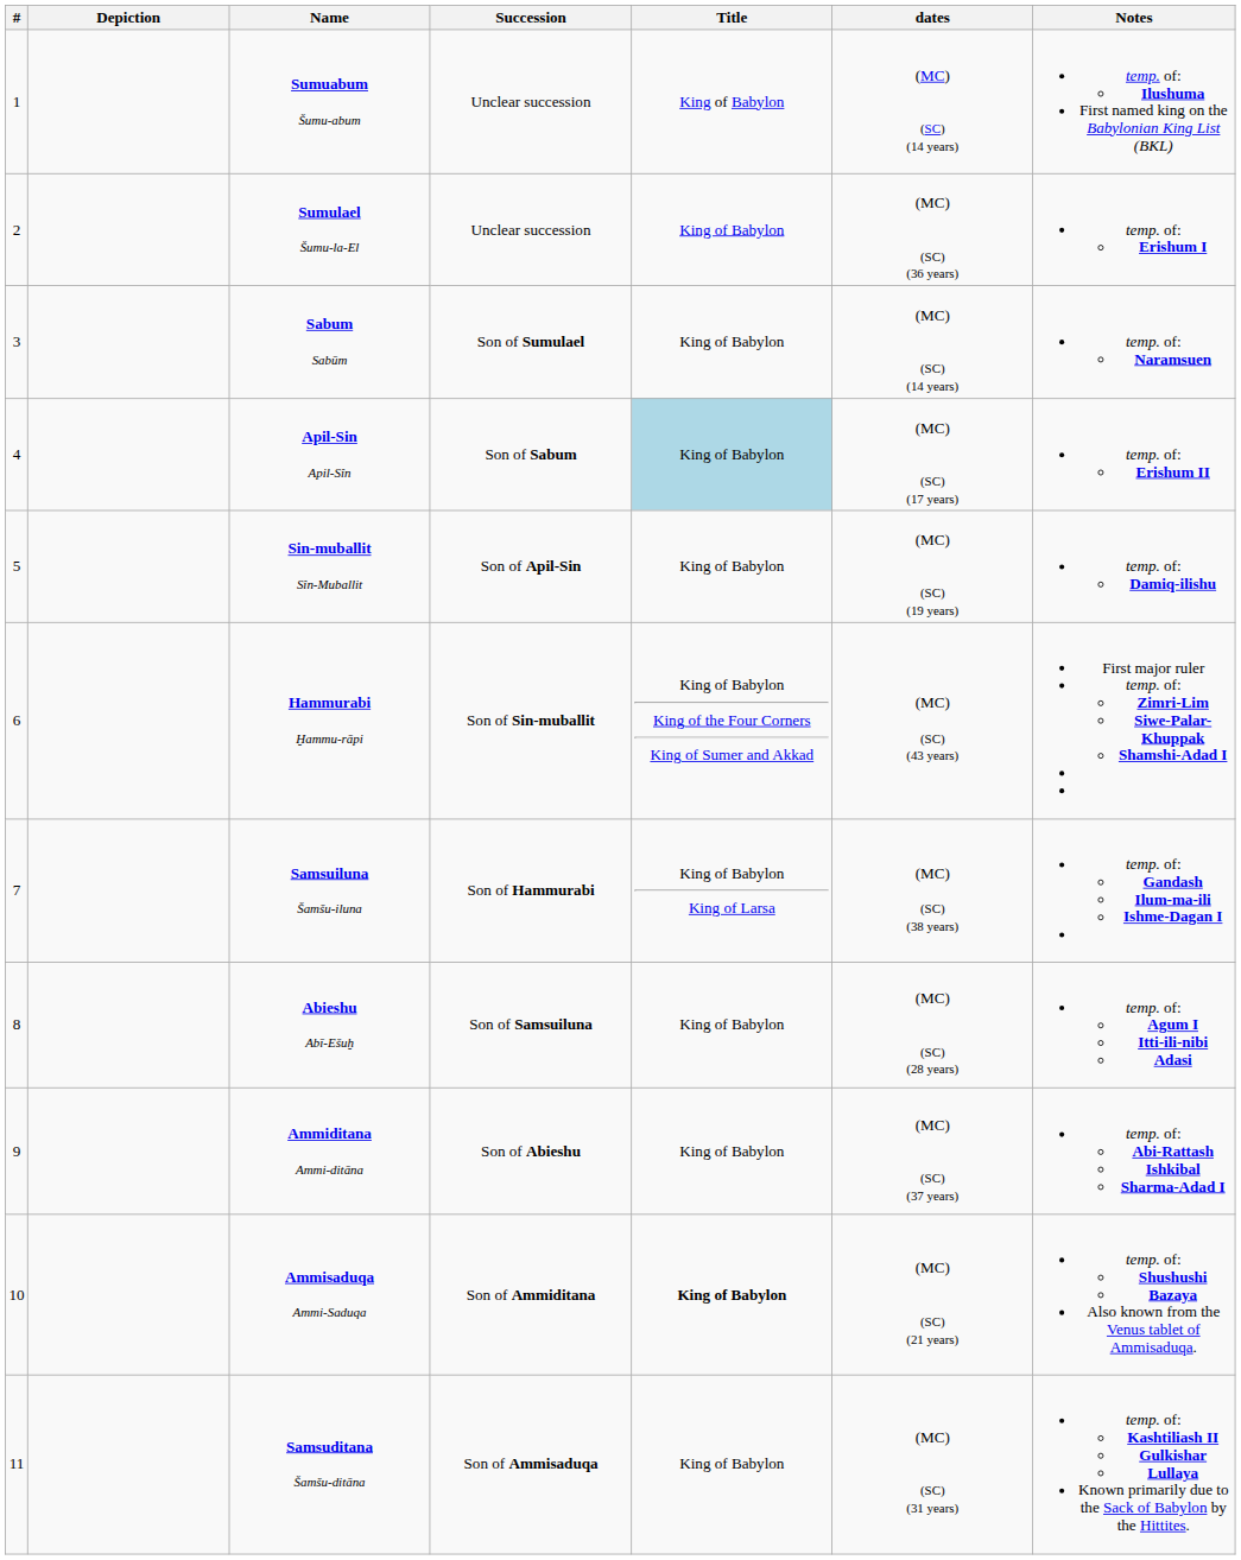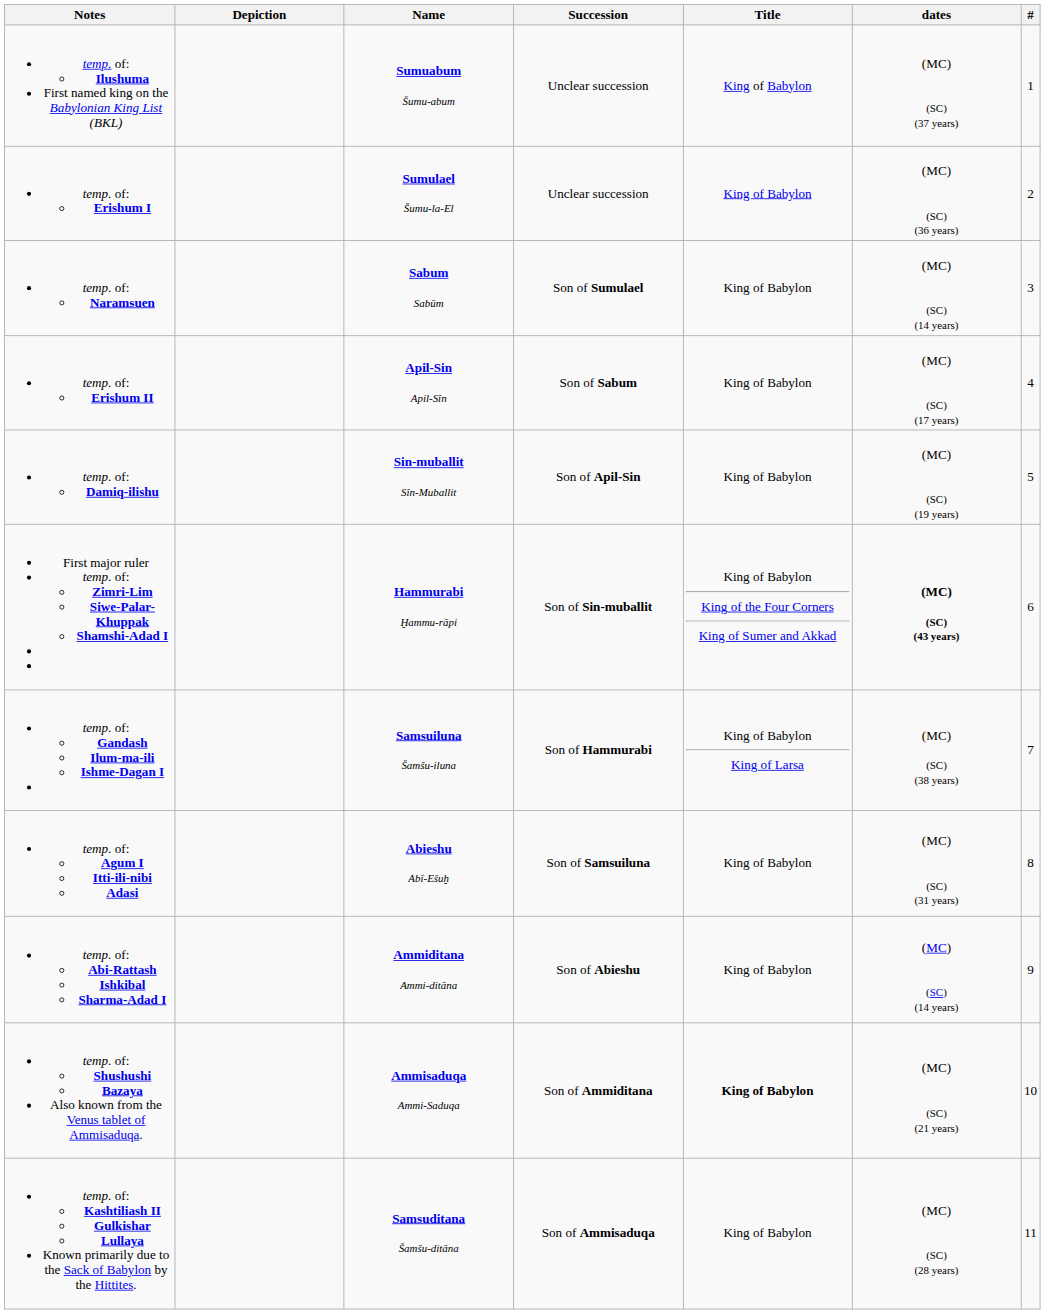 <table class="wikitable"border="1"style="width:100%;text-align:center">
 <tr>
-<th width="1%">#</th>
+<th width="16.5%">Notes</th>
 <th width="16.5%">Depiction</th>
 <th width="16.5%">Name</th>
 <th width="16.5%">Succession</th>
 <th width="16.5%">Title</th>
 <th width="16.5%"> dates</th>
-<th width="16.5%">Notes</th>
+<th width="1%">#</th>
 </tr>
 <tr>
-<td>1</td>
+<td><br><ul><li><em><a href='#'>temp.</a></em> of:<ul><li><strong><a href='#'>Ilushuma</a></strong></li></ul></li><li>First named king on the <em><a href='#'>Babylonian King List</a> (BKL)</em></li></ul></td>
 <td></td>
 <td><strong><a href='#'>Sumuabum</a></strong><br><br><small><em>Šumu-abum</em></small></td>
 <td>Unclear succession</td>
 <td><a href='#'>King</a> of <a href='#'>Babylon</a></td>
-<td><br>(<a href='#'>MC</a>)<br><br><small><br>(<a href='#'>SC</a>)<br>(14 years)</small></td>
-<td><br><ul><li><em><a href='#'>temp.</a></em> of:<ul><li><strong><a href='#'>Ilushuma</a></strong></li></ul></li><li>First named king on the <em><a href='#'>Babylonian King List</a> (BKL)</em></li></ul></td>
+<td><br>(MC)<br><br><small><br>(SC)<br>(37 years)</small></td>
+<td>1</td>
 </tr>
 <tr>
-<td>2</td>
+<td><br><ul><li><em>temp.</em> of:<ul><li><strong><a href='#'>Erishum I</a></strong></li></ul></li></ul></td>
 <td></td>
 <td><strong><a href='#'>Sumulael</a></strong><br><br><small><em>Šumu-la-El</em></small></td>
 <td>Unclear succession</td>
 <td><a href='#'>King of Babylon</a></td>
 <td><br>(MC)<br><br><small><br>(SC)<br>(36 years)</small></td>
-<td><br><ul><li><em>temp.</em> of:<ul><li><strong><a href='#'>Erishum I</a></strong></li></ul></li></ul></td>
+<td>2</td>
 </tr>
 <tr>
-<td>3</td>
+<td><br><ul><li><em>temp.</em> of:<ul><li><strong><a href='#'>Naramsuen</a></strong></li></ul></li></ul></td>
 <td></td>
 <td><strong><a href='#'>Sabum</a></strong><br><br><small><em>Sabūm</em></small></td>
 <td>Son of <strong>Sumulael</strong></td>
 <td>King of Babylon</td>
 <td><br>(MC)<br><br><small><br>(SC)<br>(14 years)</small></td>
-<td><br><ul><li><em>temp.</em> of:<ul><li><strong><a href='#'>Naramsuen</a></strong></li></ul></li></ul></td>
+<td>3</td>
 </tr>
 <tr>
-<td>4</td>
+<td><br><ul><li><em>temp.</em> of:<ul><li><strong><a href='#'>Erishum II</a></strong></li></ul></li></ul></td>
 <td></td>
 <td><strong><a href='#'>Apil-Sin</a></strong><br><br><small><em>Apil-Sîn</em></small></td>
 <td>Son of <strong>Sabum</strong></td>
-<td style="background: lightblue;">King of Babylon</td>
+<td>King of Babylon</td>
 <td><br>(MC)<br><br><small><br>(SC)<br>(17 years)</small></td>
-<td><br><ul><li><em>temp.</em> of:<ul><li><strong><a href='#'>Erishum II</a></strong></li></ul></li></ul></td>
+<td>4</td>
 </tr>
 <tr>
-<td>5</td>
+<td><br><ul><li><em>temp.</em> of:<ul><li><strong><a href='#'>Damiq-ilishu</a></strong></li></ul></li></ul></td>
 <td></td>
 <td><strong><a href='#'>Sin-muballit</a></strong><br><br><small><em>Sîn-Muballit</em></small></td>
 <td>Son of <strong>Apil-Sin</strong></td>
 <td>King of Babylon</td>
 <td><br>(MC)<br><br><small><br>(SC)<br>(19 years)</small></td>
-<td><br><ul><li><em>temp.</em> of:<ul><li><strong><a href='#'>Damiq-ilishu</a></strong></li></ul></li></ul></td>
+<td>5</td>
 </tr>
 <tr>
-<td>6</td>
+<td><br><ul><li>First major ruler</li><li><em>temp.</em> of:<ul><li><strong><a href='#'>Zimri-Lim</a></strong></li><li><strong><a href='#'>Siwe-Palar-Khuppak</a></strong></li><li><strong><a href='#'>Shamshi-Adad I</a></strong></li></ul></li><li></li><li></li></ul></td>
 <td></td>
 <td><strong><a href='#'>Hammurabi</a></strong><br><br><small><em>Ḫammu-rāpi</em></small></td>
 <td>Son of <strong>Sin-muballit</strong></td>
 <td>King of Babylon<hr><a href='#'>King of the Four Corners</a><hr><a href='#'>King of Sumer and Akkad</a></td>
-<td><br>(MC)<br><small><br>(SC)<br>(43 years)</small></td>
-<td><br><ul><li>First major ruler</li><li><em>temp.</em> of:<ul><li><strong><a href='#'>Zimri-Lim</a></strong></li><li><strong><a href='#'>Siwe-Palar-Khuppak</a></strong></li><li><strong><a href='#'>Shamshi-Adad I</a></strong></li></ul></li><li></li><li></li></ul></td>
+<td><strong><br>(MC)<br><small><br>(SC)<br>(43 years)</small></strong></td>
+<td>6</td>
 </tr>
 <tr>
-<td>7</td>
+<td><br><ul><li><em>temp.</em> of:<ul><li><strong><a href='#'>Gandash</a></strong></li><li><strong><a href='#'>Ilum-ma-ili</a></strong></li><li><strong><a href='#'>Ishme-Dagan I</a></strong></li></ul></li><li></li></ul></td>
 <td></td>
 <td><strong><a href='#'>Samsuiluna</a></strong><br><br><small><em>Šamšu-iluna</em></small></td>
 <td>Son of <strong>Hammurabi</strong></td>
 <td>King of Babylon<hr><a href='#'>King of Larsa</a></td>
 <td><br>(MC)<br><small><br>(SC)<br>(38 years)</small></td>
-<td><br><ul><li><em>temp.</em> of:<ul><li><strong><a href='#'>Gandash</a></strong></li><li><strong><a href='#'>Ilum-ma-ili</a></strong></li><li><strong><a href='#'>Ishme-Dagan I</a></strong></li></ul></li><li></li></ul></td>
+<td>7</td>
 </tr>
 <tr>
-<td>8</td>
+<td><br><ul><li><em>temp.</em> of:<ul><li><strong><a href='#'>Agum I</a></strong></li><li><strong><a href='#'>Itti-ili-nibi</a></strong></li><li><strong><a href='#'>Adasi</a></strong></li></ul></li></ul></td>
 <td></td>
 <td><strong><a href='#'>Abieshu</a></strong><br><br><small><em>Abī-Ešuḫ</em></small></td>
 <td>Son of <strong>Samsuiluna</strong></td>
 <td>King of Babylon</td>
-<td><br>(MC)<br><br><small><br>(SC)<br>(28 years)</small></td>
-<td><br><ul><li><em>temp.</em> of:<ul><li><strong><a href='#'>Agum I</a></strong></li><li><strong><a href='#'>Itti-ili-nibi</a></strong></li><li><strong><a href='#'>Adasi</a></strong></li></ul></li></ul></td>
+<td><br>(MC)<br><br><small><br>(SC)<br>(31 years)</small></td>
+<td>8</td>
 </tr>
 <tr>
-<td>9</td>
+<td><br><ul><li><em>temp.</em> of:<ul><li><strong><a href='#'>Abi-Rattash</a></strong></li><li><strong><a href='#'>Ishkibal</a></strong></li><li><strong><a href='#'>Sharma-Adad I</a></strong></li></ul></li></ul></td>
 <td></td>
 <td><strong><a href='#'>Ammiditana</a></strong><br><br><small><em>Ammi-ditāna</em></small></td>
 <td>Son of <strong>Abieshu</strong></td>
 <td>King of Babylon</td>
-<td><br>(MC)<br><br><small><br>(SC)<br>(37 years)</small></td>
-<td><br><ul><li><em>temp.</em> of:<ul><li><strong><a href='#'>Abi-Rattash</a></strong></li><li><strong><a href='#'>Ishkibal</a></strong></li><li><strong><a href='#'>Sharma-Adad I</a></strong></li></ul></li></ul></td>
+<td><br>(<a href='#'>MC</a>)<br><br><small><br>(<a href='#'>SC</a>)<br>(14 years)</small></td>
+<td>9</td>
 </tr>
 <tr>
-<td>10</td>
+<td><br><ul><li><em>temp.</em> of:<ul><li><strong><a href='#'>Shushushi</a></strong></li><li><strong><a href='#'>Bazaya</a></strong></li></ul></li><li>Also known from the <a href='#'>Venus tablet of Ammisaduqa</a>.</li></ul></td>
 <td></td>
 <td><strong><a href='#'>Ammisaduqa</a></strong><br><br><small><em>Ammi-Saduqa</em></small></td>
 <td>Son of <strong>Ammiditana</strong></td>
 <td><strong>King of Babylon</strong></td>
 <td><br>(MC)<br><br><small><br>(SC)<br>(21 years)</small></td>
-<td><br><ul><li><em>temp.</em> of:<ul><li><strong><a href='#'>Shushushi</a></strong></li><li><strong><a href='#'>Bazaya</a></strong></li></ul></li><li>Also known from the <a href='#'>Venus tablet of Ammisaduqa</a>.</li></ul></td>
+<td>10</td>
 </tr>
 <tr>
-<td>11</td>
+<td><br><ul><li><em>temp.</em> of:<ul><li><strong><a href='#'>Kashtiliash II</a></strong></li><li><strong><a href='#'>Gulkishar</a></strong></li><li><strong><a href='#'>Lullaya</a></strong></li></ul></li><li>Known primarily due to the <a href='#'>Sack of Babylon</a> by the <a href='#'>Hittites</a>.</li></ul></td>
 <td></td>
 <td><strong><a href='#'>Samsuditana</a></strong><br><br><small><em>Šamšu-ditāna</em></small></td>
 <td>Son of <strong>Ammisaduqa</strong></td>
 <td>King of Babylon</td>
-<td><br>(MC)<br><br><small><br>(SC)<br>(31 years)</small></td>
-<td><br><ul><li><em>temp.</em> of:<ul><li><strong><a href='#'>Kashtiliash II</a></strong></li><li><strong><a href='#'>Gulkishar</a></strong></li><li><strong><a href='#'>Lullaya</a></strong></li></ul></li><li>Known primarily due to the <a href='#'>Sack of Babylon</a> by the <a href='#'>Hittites</a>.</li></ul></td>
+<td><br>(MC)<br><br><small><br>(SC)<br>(28 years)</small></td>
+<td>11</td>
 </tr>
 </table>
